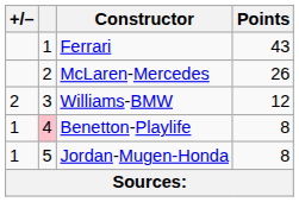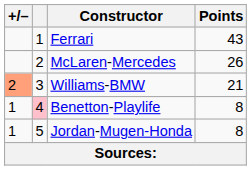 <table class="wikitable" style="font-size: 85%;">
 <tr>
 <th scope="col">+/–</th>
 <th scope="col"></th>
 <th scope="col">Constructor</th>
 <th scope="col">Points</th>
 </tr>
 <tr>
 <td align="left"></td>
 <td align="center">1</td>
 <td> <a href='#'>Ferrari</a></td>
 <td align="right">43</td>
 </tr>
 <tr>
 <td align="left"></td>
 <td align="center">2</td>
 <td> <a href='#'>McLaren</a>-<a href='#'>Mercedes</a></td>
 <td align="right">26</td>
 </tr>
 <tr>
-<td align="left"> 2</td>
+<td align="left" style="background: lightsalmon;"> 2</td>
 <td align="center">3</td>
 <td> <a href='#'>Williams</a>-<a href='#'>BMW</a></td>
-<td align="right">12</td>
+<td align="right">21</td>
 </tr>
 <tr>
 <td align="left"> 1</td>
 <td align="center" style="background: pink;">4</td>
 <td> <a href='#'>Benetton</a>-<a href='#'>Playlife</a></td>
 <td align="right">8</td>
 </tr>
 <tr>
 <td align="left"> 1</td>
 <td align="center">5</td>
 <td> <a href='#'>Jordan</a>-<a href='#'>Mugen-Honda</a></td>
 <td align="right">8</td>
 </tr>
 <tr>
 <th colspan=4>Sources:</th>
 </tr>
 </table>
